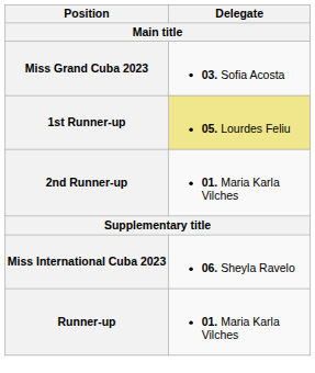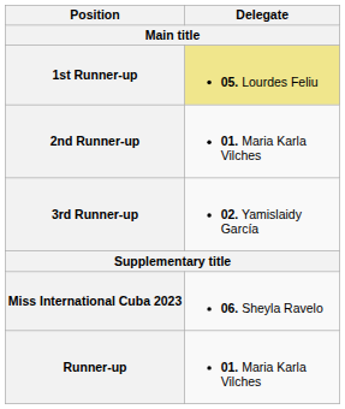 <table class="wikitable" style="font-size: 95%";>
 <tr>
 <th>Position</th>
 <th width=180>Delegate</th>
 </tr>
 <tr>
 <th colspan=2 align=center>Main title</th>
 </tr>
 <tr>
-<th>Miss Grand Cuba 2023</th>
-<td><br><ul><li><strong>03.</strong> Sofia Acosta</li></ul></td>
-</tr>
-<tr>
 <th>1st Runner-up</th>
 <td style="background: khaki;"><br><ul><li><strong>05.</strong> Lourdes Feliu</li></ul></td>
 </tr>
 <tr>
 <th>2nd Runner-up</th>
 <td><br><ul><li><strong>01.</strong> Maria Karla Vilches</li></ul></td>
+</tr>
+<tr>
+<th>3rd Runner-up</th>
+<td><br><ul><li><strong>02.</strong> Yamislaidy García</li></ul></td>
 </tr>
 <tr>
 <th colspan=2 align=center>Supplementary title</th>
 </tr>
 <tr>
 <th>Miss International Cuba 2023</th>
 <td><br><ul><li><strong>06.</strong> Sheyla Ravelo</li></ul></td>
 </tr>
 <tr>
 <th>Runner-up</th>
 <td><br><ul><li><strong>01.</strong> Maria Karla Vilches</li></ul></td>
 </tr>
 </table>
